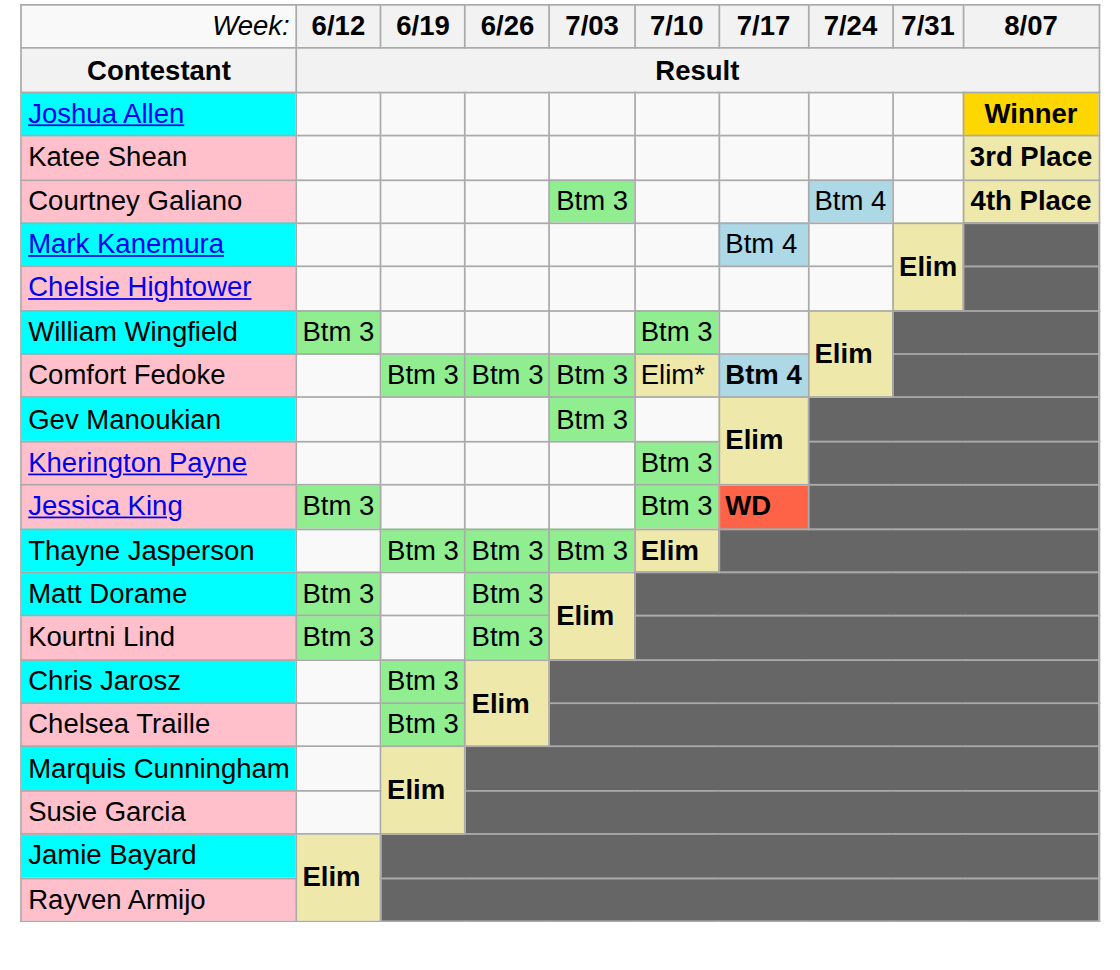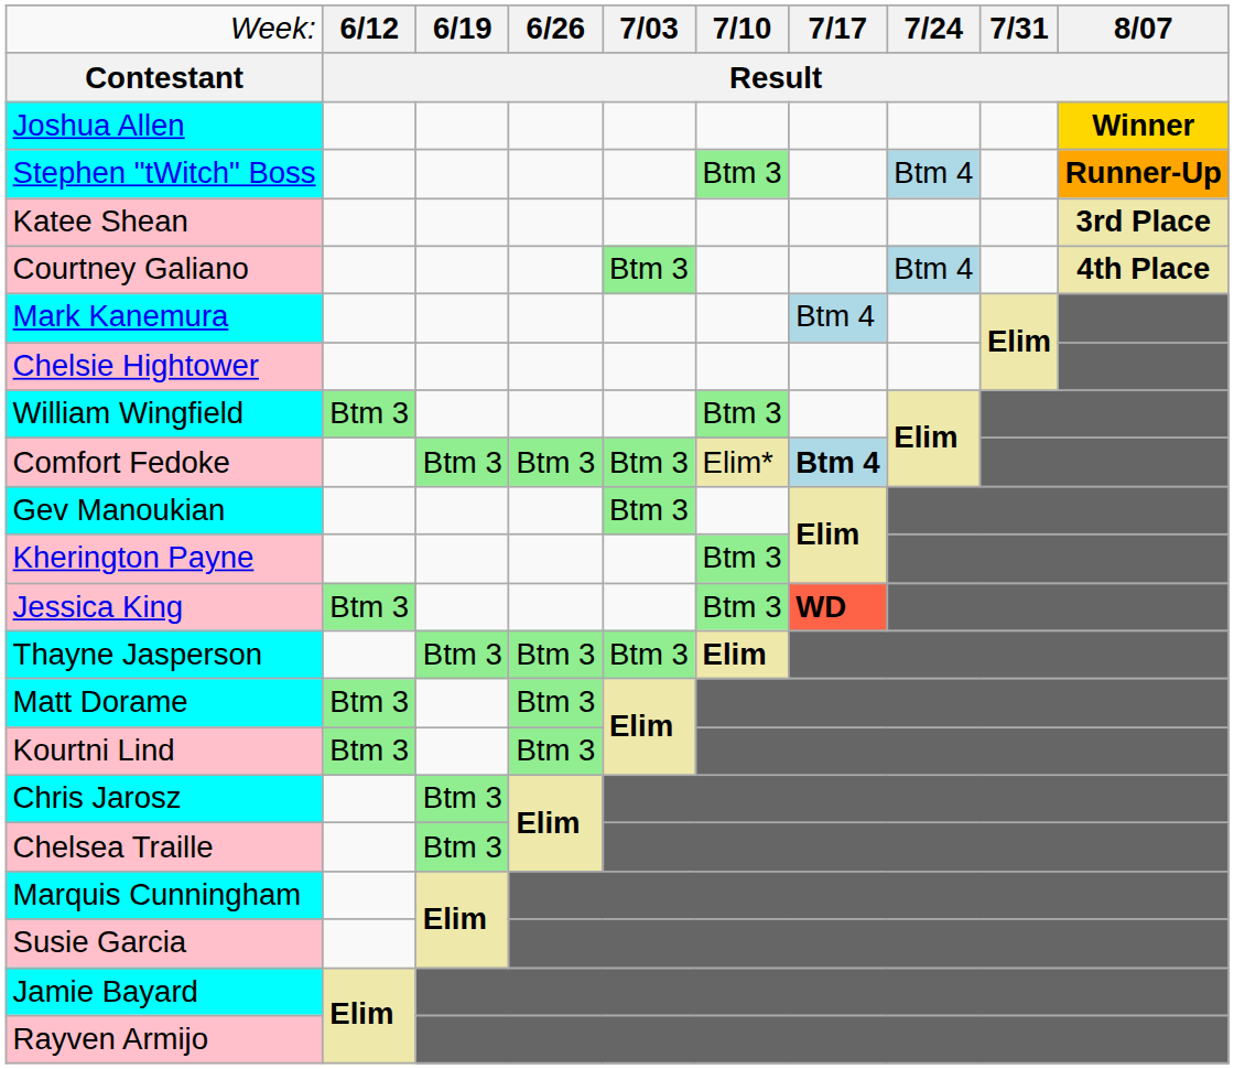 <table class="wikitable" style="margin: auto;">
 <tr>
 <td align="right"><em>Week:</em></td>
 <th>6/12</th>
 <th>6/19</th>
 <th>6/26</th>
 <th>7/03</th>
 <th>7/10</th>
 <th>7/17</th>
 <th>7/24</th>
 <th>7/31</th>
 <th>8/07</th>
 </tr>
 <tr>
 <th>Contestant</th>
 <th colspan="9" style="text-align:center;">Result</th>
 </tr>
 <tr>
 <td style="background:cyan;"><a href='#'>Joshua Allen</a></td>
 <td></td>
 <td></td>
 <td></td>
 <td></td>
 <td></td>
 <td></td>
 <td></td>
 <td></td>
 <td style="background:gold; text-align:center;"><span><strong>Winner</strong></span></td>
+</tr>
+<tr>
+<td style="background:cyan;"><a href='#'>Stephen "tWitch" Boss</a></td>
+<td></td>
+<td></td>
+<td></td>
+<td></td>
+<td style="background:lightgreen;">Btm 3</td>
+<td></td>
+<td style="background:lightblue;">Btm 4</td>
+<td></td>
+<td style="background:orange; text-align:center;"><strong>Runner-Up</strong></td>
 </tr>
 <tr>
 <td style="background:pink;">Katee Shean</td>
 <td></td>
 <td></td>
 <td></td>
 <td></td>
 <td></td>
 <td></td>
 <td></td>
 <td></td>
 <td style="background:palegoldenrod; text-align:center;"><strong>3rd Place</strong></td>
 </tr>
 <tr>
 <td style="background:pink;">Courtney Galiano</td>
 <td></td>
 <td></td>
 <td></td>
 <td style="background:lightgreen;">Btm 3</td>
 <td></td>
 <td></td>
 <td style="background:lightblue;">Btm 4</td>
 <td></td>
 <td style="background:palegoldenrod; text-align:center;"><strong>4th Place</strong></td>
 </tr>
 <tr>
 <td style="background:cyan;"><a href='#'>Mark Kanemura</a></td>
 <td></td>
 <td></td>
 <td></td>
 <td></td>
 <td></td>
 <td style="background:lightblue;">Btm 4</td>
 <td></td>
 <td rowspan="2" style="background:palegoldenrod;"><strong>Elim</strong></td>
 <td style="background:#666;"></td>
 </tr>
 <tr>
 <td style="background:pink;"><a href='#'>Chelsie Hightower</a></td>
 <td></td>
 <td></td>
 <td></td>
 <td></td>
 <td></td>
 <td></td>
 <td></td>
 <td style="background:#666;"></td>
 </tr>
 <tr>
 <td style="background:cyan;">William Wingfield</td>
 <td style="background:lightgreen;">Btm 3</td>
 <td></td>
 <td></td>
 <td></td>
 <td style="background:lightgreen;">Btm 3</td>
 <td></td>
 <td rowspan="2" style="background:palegoldenrod;"><strong>Elim</strong></td>
 <td colspan="2" style="background:#666;"></td>
 </tr>
 <tr>
 <td style="background:pink;">Comfort Fedoke</td>
 <td></td>
 <td style="background:lightgreen;">Btm 3</td>
 <td style="background:lightgreen;">Btm 3</td>
 <td style="background:lightgreen;">Btm 3</td>
 <td style="background:palegoldenrod;">Elim*</td>
 <td style="background:lightblue;"><strong>Btm 4</strong></td>
 <td colspan="2" style="background:#666;"></td>
 </tr>
 <tr>
 <td style="background:cyan;">Gev Manoukian</td>
 <td></td>
 <td></td>
 <td></td>
 <td style="background:lightgreen;">Btm 3</td>
 <td></td>
 <td rowspan="2" style="background:palegoldenrod;"><strong>Elim</strong></td>
 <td colspan="3" style="background:#666;"></td>
 </tr>
 <tr>
 <td style="background:pink;"><a href='#'>Kherington Payne</a></td>
 <td></td>
 <td></td>
 <td></td>
 <td></td>
 <td style="background:lightgreen;">Btm 3</td>
 <td colspan="3" style="background:#666;"></td>
 </tr>
 <tr>
 <td style="background:pink;"><a href='#'>Jessica King</a> </td>
 <td style="background:lightgreen;">Btm 3</td>
 <td></td>
 <td></td>
 <td></td>
 <td style="background:lightgreen;">Btm 3</td>
 <td style="background:tomato;"><strong>WD</strong></td>
 <td colspan="3" style="background:#666;"></td>
 </tr>
 <tr>
 <td style="background:cyan;">Thayne Jasperson</td>
 <td></td>
 <td style="background:lightgreen;">Btm 3</td>
 <td style="background:lightgreen;">Btm 3</td>
 <td style="background:lightgreen;">Btm 3</td>
 <td style="background:palegoldenrod;"><strong>Elim</strong></td>
 <td colspan="4" style="background:#666;"></td>
 </tr>
 <tr>
 <td style="background:cyan;">Matt Dorame</td>
 <td style="background:lightgreen;">Btm 3</td>
 <td></td>
 <td style="background:lightgreen;">Btm 3</td>
 <td rowspan="2" style="background:palegoldenrod;"><strong>Elim</strong></td>
 <td colspan="5" style="background:#666;"></td>
 </tr>
 <tr>
 <td style="background:pink;">Kourtni Lind</td>
 <td style="background:lightgreen;">Btm 3</td>
 <td></td>
 <td style="background:lightgreen;">Btm 3</td>
 <td colspan="5" style="background:#666;"></td>
 </tr>
 <tr>
 <td style="background:cyan;">Chris Jarosz</td>
 <td></td>
 <td style="background:lightgreen;">Btm 3</td>
 <td rowspan="2" style="background:palegoldenrod;"><strong>Elim</strong></td>
 <td colspan="6" style="background:#666;"></td>
 </tr>
 <tr>
 <td style="background:pink;">Chelsea Traille</td>
 <td></td>
 <td style="background:lightgreen;">Btm 3</td>
 <td colspan="6" style="background:#666;"></td>
 </tr>
 <tr>
 <td style="background:cyan;">Marquis Cunningham</td>
 <td></td>
 <td rowspan="2" style="background:palegoldenrod;"><strong>Elim</strong></td>
 <td colspan="7" style="background:#666;"></td>
 </tr>
 <tr>
 <td style="background:pink;">Susie Garcia</td>
 <td></td>
 <td colspan="7" style="background:#666;"></td>
 </tr>
 <tr>
 <td style="background:cyan;">Jamie Bayard</td>
 <td rowspan="2" style="background:palegoldenrod;"><strong>Elim</strong></td>
 <td colspan="8" style="background:#666;"></td>
 </tr>
 <tr>
 <td style="background:pink;">Rayven Armijo</td>
 <td colspan="8" style="background:#666;"></td>
 </tr>
 </table>
